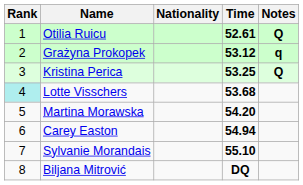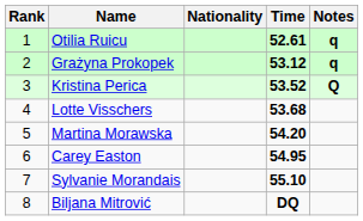 <table class="wikitable sortable" style="text-align:center">
 <tr>
 <th>Rank</th>
 <th>Name</th>
 <th>Nationality</th>
 <th>Time</th>
 <th>Notes</th>
 </tr>
 <tr bgcolor=ccffcc>
 <td>1</td>
 <td align=left><a href='#'>Otilia Ruicu</a></td>
 <td align=left></td>
 <td><strong>52.61</strong></td>
-<td><strong>Q</strong></td>
+<td><strong>q</strong></td>
 </tr>
 <tr bgcolor=ccffcc>
 <td>2</td>
 <td align=left><a href='#'>Grażyna Prokopek</a></td>
 <td align=left></td>
 <td><strong>53.12</strong></td>
 <td><strong>q</strong></td>
 </tr>
 <tr bgcolor=ddffdd>
 <td>3</td>
 <td align=left><a href='#'>Kristina Perica</a></td>
 <td align=left></td>
-<td><strong>53.25</strong></td>
+<td><strong>53.52</strong></td>
 <td><strong>Q</strong></td>
 </tr>
 <tr>
-<td style="background: paleturquoise;">4</td>
+<td>4</td>
 <td align=left><a href='#'>Lotte Visschers</a></td>
 <td align=left></td>
 <td><strong>53.68</strong></td>
 <td></td>
 </tr>
 <tr>
 <td>5</td>
 <td align=left><a href='#'>Martina Morawska</a></td>
 <td align=left></td>
 <td><strong>54.20</strong></td>
 <td></td>
 </tr>
 <tr>
 <td>6</td>
 <td align=left><a href='#'>Carey Easton</a></td>
 <td align=left></td>
-<td><strong>54.94</strong></td>
+<td><strong>54.95</strong></td>
 <td></td>
 </tr>
 <tr>
 <td>7</td>
 <td align=left><a href='#'>Sylvanie Morandais</a></td>
 <td align=left></td>
 <td><strong>55.10</strong></td>
 <td></td>
 </tr>
 <tr>
 <td>8</td>
 <td align=left><a href='#'>Biljana Mitrović</a></td>
 <td align=left></td>
 <td><strong>DQ</strong></td>
 <td></td>
 </tr>
 </table>
